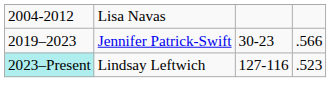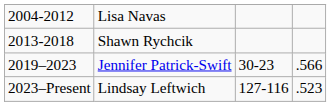 <table class="wikitable">
 <tr style="text-align:center;">
 </tr>
 <tr>
 <td>2004-2012</td>
 <td>Lisa Navas</td>
 <td></td>
 <td></td>
 </tr>
 <tr>
+<td>2013-2018</td>
+<td>Shawn Rychcik</td>
+<td></td>
+<td></td>
+</tr>
+<tr>
 <td>2019–2023</td>
 <td><a href='#'>Jennifer Patrick-Swift</a></td>
 <td>30-23</td>
 <td>.566</td>
 </tr>
 <tr>
-<td style="background: paleturquoise;">2023–Present</td>
+<td>2023–Present</td>
 <td>Lindsay Leftwich</td>
 <td>127-116</td>
 <td>.523</td>
 </tr>
 </table>
